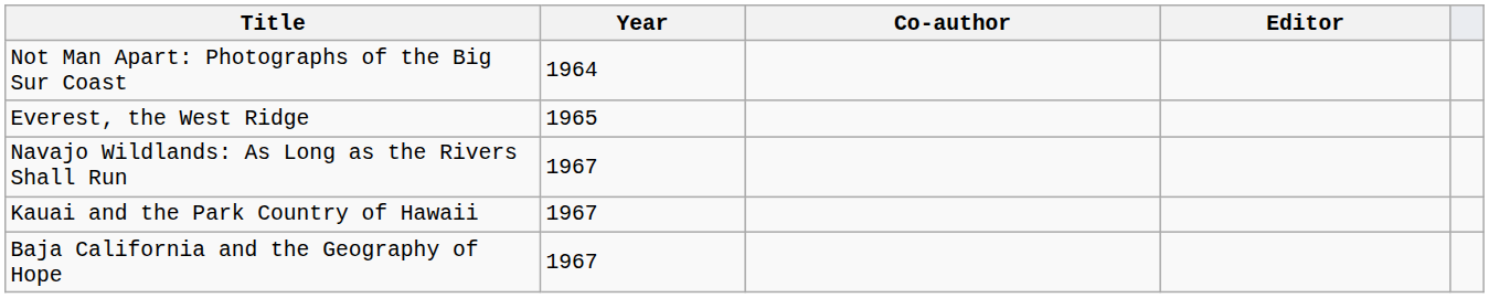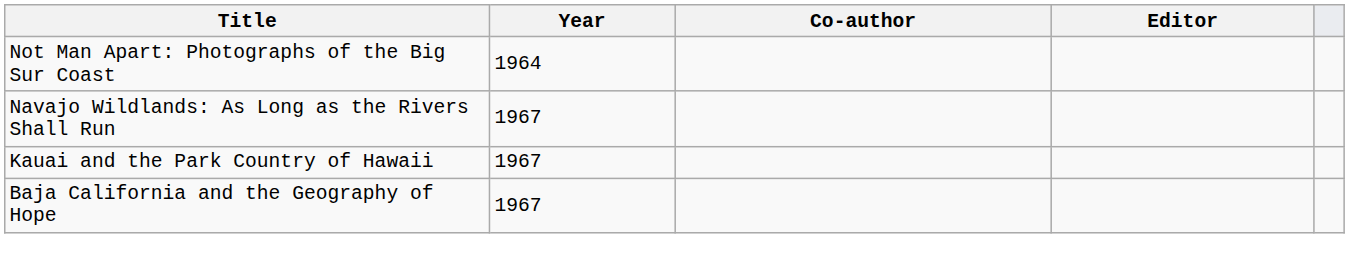 <table class="wikitable sortable" style="width:70.25%">
 <tr>
 <th scope="col" width=315>Title</th>
 <th scope="col">Year</th>
 <th scope="col">Co-author</th>
 <th scope="col">Editor</th>
 <th scope="col" class="unsortable" style="background-color:#eaecf0"></th>
 </tr>
 <tr>
 <td scope="row">Not Man Apart: Photographs of the Big Sur Coast</td>
 <td>1964</td>
-<td></td>
-<td></td>
-<td></td>
-</tr>
-<tr>
-<td scope="row">Everest, the West Ridge</td>
-<td>1965</td>
 <td></td>
 <td></td>
 <td></td>
 </tr>
 <tr>
 <td scope="row">Navajo Wildlands: As Long as the Rivers Shall Run</td>
 <td>1967</td>
 <td></td>
 <td></td>
 <td></td>
 </tr>
 <tr>
 <td scope="row">Kauai and the Park Country of Hawaii</td>
 <td>1967</td>
 <td></td>
 <td></td>
 <td></td>
 </tr>
 <tr>
 <td scope="row">Baja California and the Geography of Hope</td>
 <td>1967</td>
 <td></td>
 <td></td>
 <td></td>
 </tr>
 </table>
